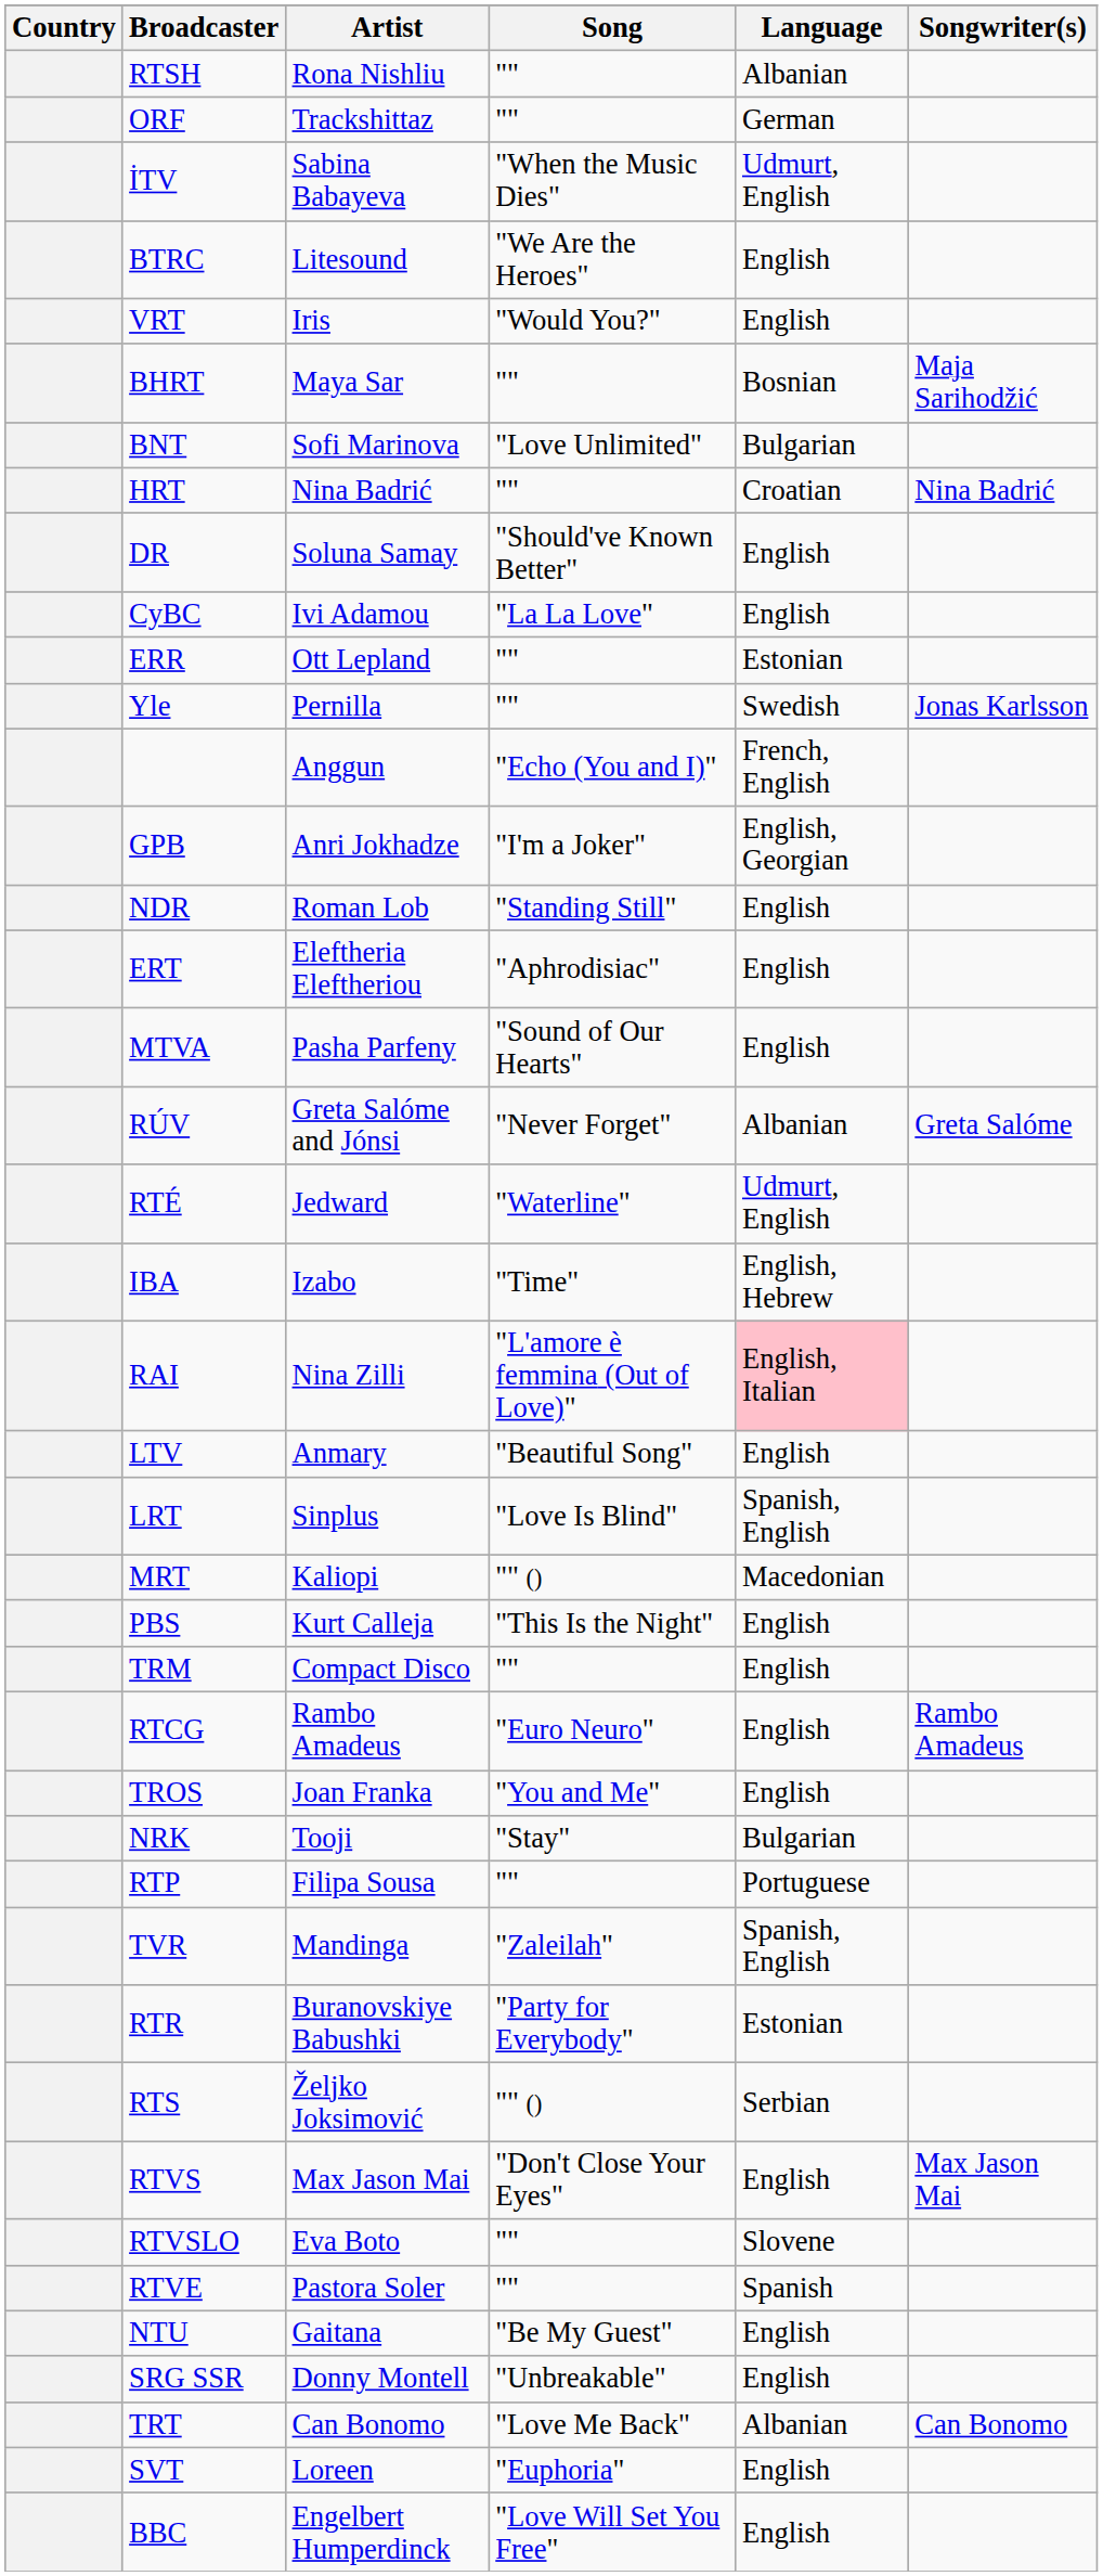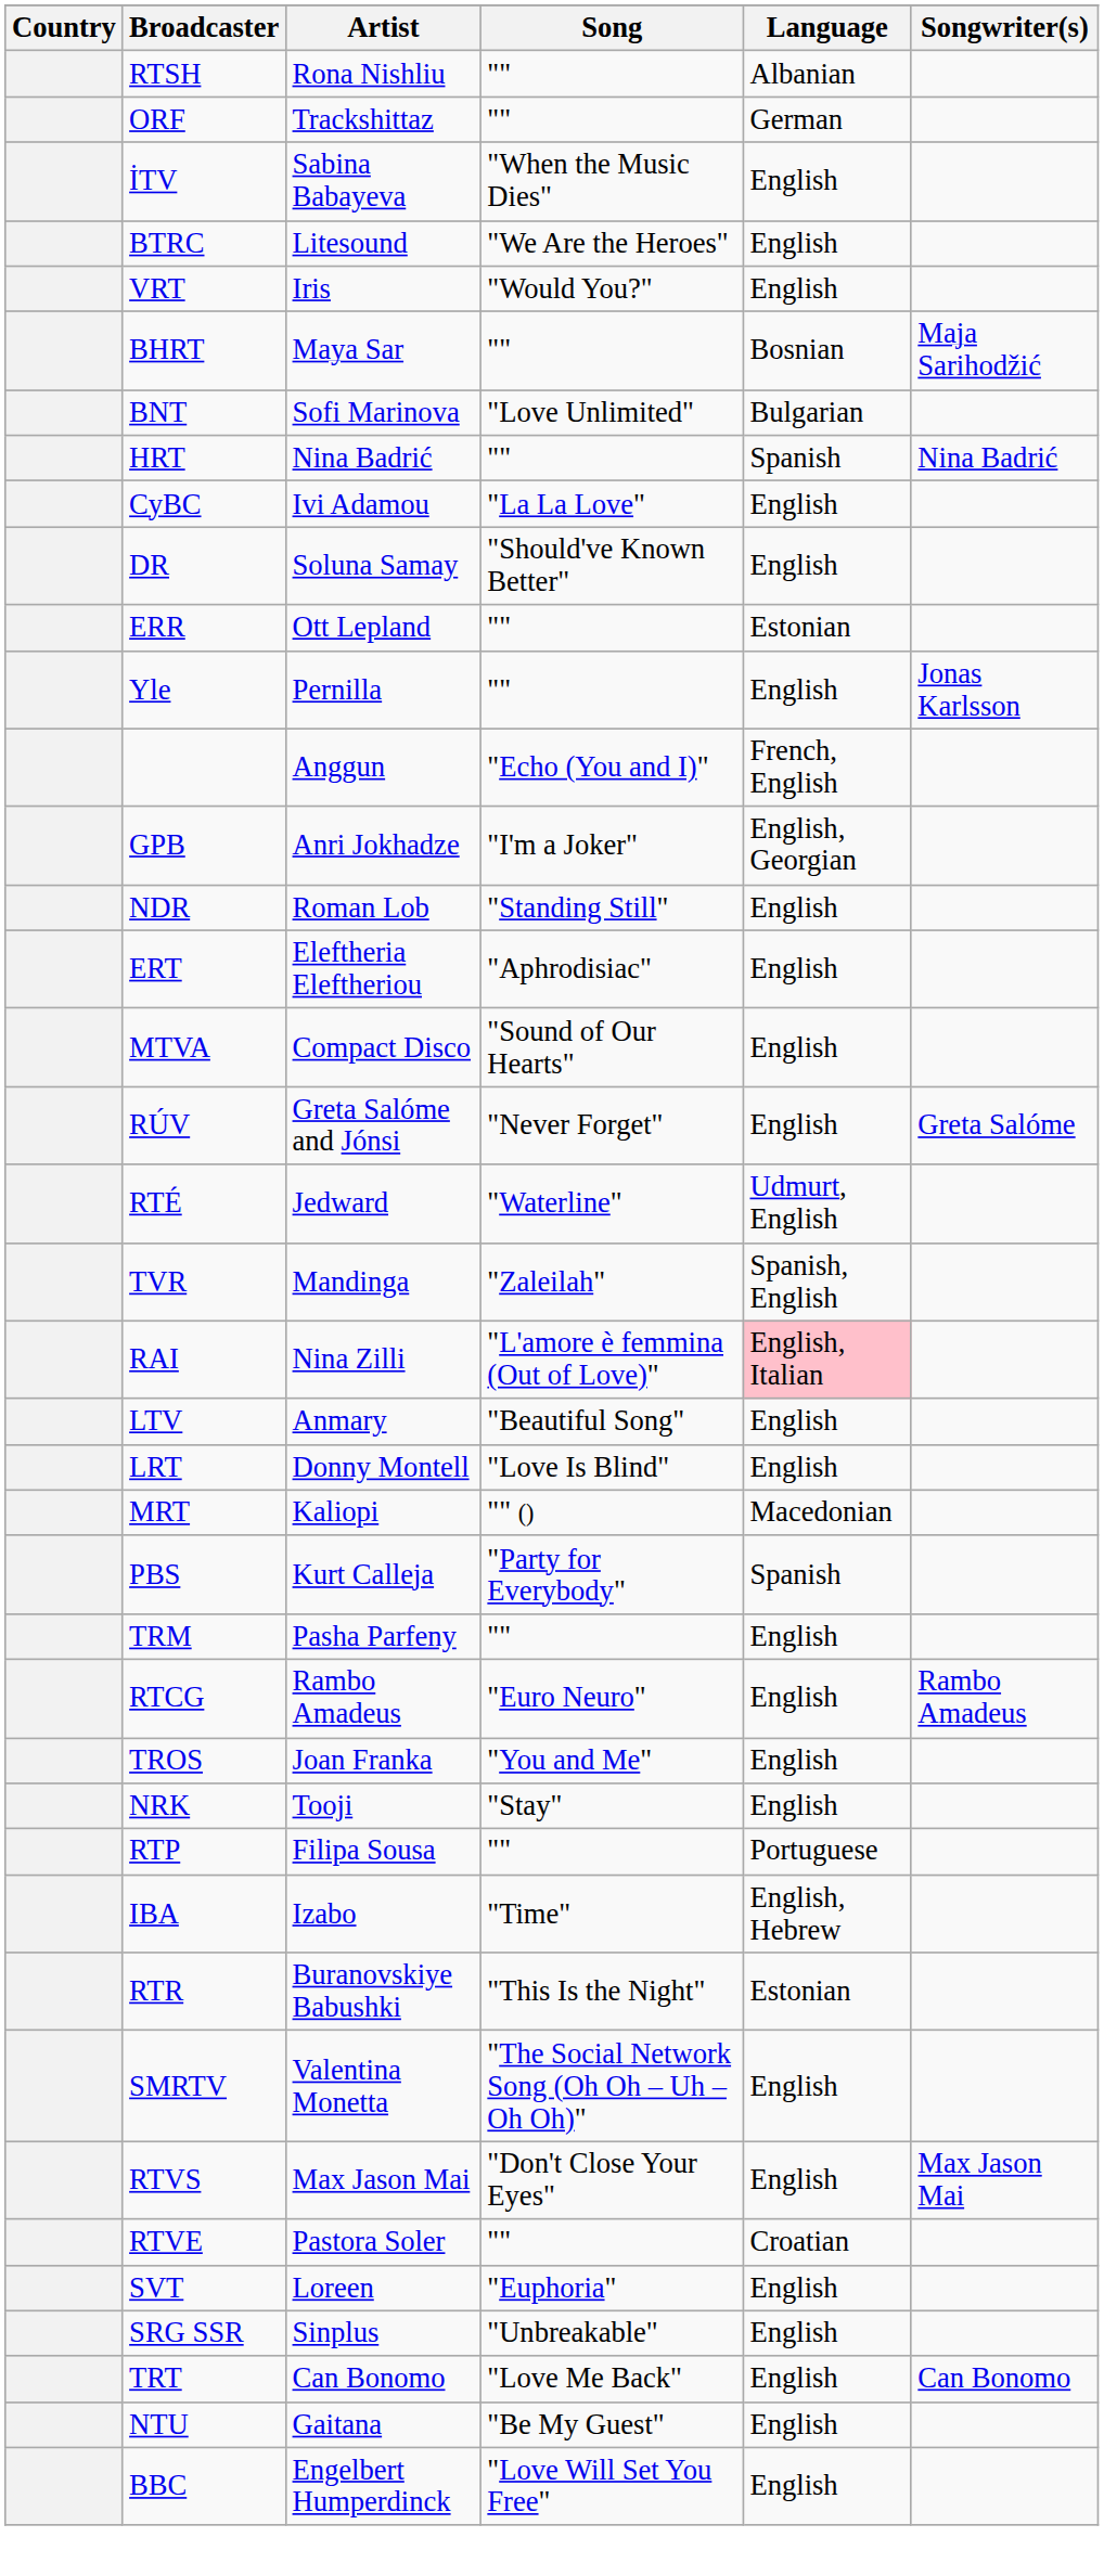 <table class="wikitable plainrowheaders">
 <tr>
 </tr>
 <tr>
 <th scope="col">Country</th>
 <th scope="col">Broadcaster</th>
 <th scope="col">Artist</th>
 <th scope="col">Song</th>
 <th scope="col">Language</th>
 <th scope="col">Songwriter(s)</th>
 </tr>
 <tr>
 <th scope="row"></th>
 <td><a href='#'>RTSH</a></td>
 <td><a href='#'>Rona Nishliu</a></td>
 <td>""</td>
 <td>Albanian</td>
 <td></td>
 </tr>
 <tr>
 <th scope="row"></th>
 <td><a href='#'>ORF</a></td>
 <td><a href='#'>Trackshittaz</a></td>
 <td>""</td>
 <td>German</td>
 <td></td>
 </tr>
 <tr>
 <th scope="row"></th>
 <td><a href='#'>İTV</a></td>
 <td><a href='#'>Sabina Babayeva</a></td>
 <td>"When the Music Dies"</td>
-<td><a href='#'>Udmurt</a>, English</td>
+<td>English</td>
 <td></td>
 </tr>
 <tr>
 <th scope="row"></th>
 <td><a href='#'>BTRC</a></td>
 <td><a href='#'>Litesound</a></td>
 <td>"We Are the Heroes"</td>
 <td>English</td>
 <td></td>
 </tr>
 <tr>
 <th scope="row"></th>
 <td><a href='#'>VRT</a></td>
 <td><a href='#'>Iris</a></td>
 <td>"Would You?"</td>
 <td>English</td>
 <td></td>
 </tr>
 <tr>
 <th scope="row"></th>
 <td><a href='#'>BHRT</a></td>
 <td><a href='#'>Maya Sar</a></td>
 <td>""</td>
 <td>Bosnian</td>
 <td><a href='#'>Maja Sarihodžić</a></td>
 </tr>
 <tr>
 <th scope="row"></th>
 <td><a href='#'>BNT</a></td>
 <td><a href='#'>Sofi Marinova</a></td>
 <td>"Love Unlimited"</td>
 <td>Bulgarian</td>
 <td></td>
 </tr>
 <tr>
 <th scope="row"></th>
 <td><a href='#'>HRT</a></td>
 <td><a href='#'>Nina Badrić</a></td>
 <td>""</td>
-<td>Croatian</td>
+<td>Spanish</td>
 <td><a href='#'>Nina Badrić</a></td>
+</tr>
+<tr>
+<th scope="row"></th>
+<td><a href='#'>CyBC</a></td>
+<td><a href='#'>Ivi Adamou</a></td>
+<td>"<a href='#'>La La Love</a>"</td>
+<td>English</td>
+<td></td>
 </tr>
 <tr>
 <th scope="row"></th>
 <td><a href='#'>DR</a></td>
 <td><a href='#'>Soluna Samay</a></td>
 <td>"Should've Known Better"</td>
-<td>English</td>
-<td></td>
-</tr>
-<tr>
-<th scope="row"></th>
-<td><a href='#'>CyBC</a></td>
-<td><a href='#'>Ivi Adamou</a></td>
-<td>"<a href='#'>La La Love</a>"</td>
 <td>English</td>
 <td></td>
 </tr>
 <tr>
 <th scope="row"></th>
 <td><a href='#'>ERR</a></td>
 <td><a href='#'>Ott Lepland</a></td>
 <td>""</td>
 <td>Estonian</td>
 <td></td>
 </tr>
 <tr>
 <th scope="row"></th>
 <td><a href='#'>Yle</a></td>
 <td><a href='#'>Pernilla</a></td>
 <td>""</td>
-<td>Swedish</td>
+<td>English</td>
 <td><a href='#'>Jonas Karlsson</a></td>
 </tr>
 <tr>
 <th scope="row"></th>
 <td></td>
 <td><a href='#'>Anggun</a></td>
 <td>"<a href='#'>Echo (You and I)</a>"</td>
 <td>French, English</td>
 <td></td>
 </tr>
 <tr>
 <th scope="row"></th>
 <td><a href='#'>GPB</a></td>
 <td><a href='#'>Anri Jokhadze</a></td>
 <td>"I'm a Joker"</td>
 <td>English, Georgian</td>
 <td></td>
 </tr>
 <tr>
 <th scope="row"></th>
 <td><a href='#'>NDR</a></td>
 <td><a href='#'>Roman Lob</a></td>
 <td>"<a href='#'>Standing Still</a>"</td>
 <td>English</td>
 <td></td>
 </tr>
 <tr>
 <th scope="row"></th>
 <td><a href='#'>ERT</a></td>
 <td><a href='#'>Eleftheria Eleftheriou</a></td>
 <td>"Aphrodisiac"</td>
 <td>English</td>
 <td></td>
 </tr>
 <tr>
 <th scope="row"></th>
 <td><a href='#'>MTVA</a></td>
-<td><a href='#'>Pasha Parfeny</a></td>
+<td><a href='#'>Compact Disco</a></td>
 <td>"Sound of Our Hearts"</td>
 <td>English</td>
 <td></td>
 </tr>
 <tr>
 <th scope="row"></th>
 <td><a href='#'>RÚV</a></td>
 <td><a href='#'>Greta Salóme</a> and <a href='#'>Jónsi</a></td>
 <td>"Never Forget"</td>
-<td>Albanian</td>
+<td>English</td>
 <td><a href='#'>Greta Salóme</a></td>
 </tr>
 <tr>
 <th scope="row"></th>
 <td><a href='#'>RTÉ</a></td>
 <td><a href='#'>Jedward</a></td>
 <td>"<a href='#'>Waterline</a>"</td>
 <td><a href='#'>Udmurt</a>, English</td>
 <td></td>
 </tr>
 <tr>
 <th scope="row"></th>
-<td><a href='#'>IBA</a></td>
-<td><a href='#'>Izabo</a></td>
-<td>"Time"</td>
-<td>English, Hebrew</td>
+<td><a href='#'>TVR</a></td>
+<td><a href='#'>Mandinga</a></td>
+<td>"<a href='#'>Zaleilah</a>"</td>
+<td>Spanish, English</td>
 <td></td>
 </tr>
 <tr>
 <th scope="row"></th>
 <td><a href='#'>RAI</a></td>
 <td><a href='#'>Nina Zilli</a></td>
 <td>"<a href='#'><span>L'amore è femmina</span> (Out of Love)</a>"</td>
 <td style="background: pink;">English, Italian</td>
 <td></td>
 </tr>
 <tr>
 <th scope="row"></th>
 <td><a href='#'>LTV</a></td>
 <td><a href='#'>Anmary</a></td>
 <td>"Beautiful Song"</td>
 <td>English</td>
 <td></td>
 </tr>
 <tr>
 <th scope="row"></th>
 <td><a href='#'>LRT</a></td>
-<td><a href='#'>Sinplus</a></td>
+<td><a href='#'>Donny Montell</a></td>
 <td>"Love Is Blind"</td>
-<td>Spanish, English</td>
+<td>English</td>
 <td></td>
 </tr>
 <tr>
 <th scope="row"></th>
 <td><a href='#'>MRT</a></td>
 <td><a href='#'>Kaliopi</a></td>
 <td>"" <small>()</small></td>
 <td>Macedonian</td>
 <td></td>
 </tr>
 <tr>
 <th scope="row"></th>
 <td><a href='#'>PBS</a></td>
 <td><a href='#'>Kurt Calleja</a></td>
-<td>"This Is the Night"</td>
-<td>English</td>
+<td>"<a href='#'>Party for Everybody</a>"</td>
+<td>Spanish</td>
 <td></td>
 </tr>
 <tr>
 <th scope="row"></th>
 <td><a href='#'>TRM</a></td>
-<td><a href='#'>Compact Disco</a></td>
+<td><a href='#'>Pasha Parfeny</a></td>
 <td>""</td>
 <td>English</td>
 <td></td>
 </tr>
 <tr>
 <th scope="row"></th>
 <td><a href='#'>RTCG</a></td>
 <td><a href='#'>Rambo Amadeus</a></td>
 <td>"<a href='#'>Euro Neuro</a>"</td>
 <td>English</td>
 <td><a href='#'>Rambo Amadeus</a></td>
 </tr>
 <tr>
 <th scope="row"></th>
 <td><a href='#'>TROS</a></td>
 <td><a href='#'>Joan Franka</a></td>
 <td>"<a href='#'>You and Me</a>"</td>
 <td>English</td>
 <td></td>
 </tr>
 <tr>
 <th scope="row"></th>
 <td><a href='#'>NRK</a></td>
 <td><a href='#'>Tooji</a></td>
 <td>"Stay"</td>
-<td>Bulgarian</td>
+<td>English</td>
 <td></td>
 </tr>
 <tr>
 <th scope="row"></th>
 <td><a href='#'>RTP</a></td>
 <td><a href='#'>Filipa Sousa</a></td>
 <td>""</td>
 <td>Portuguese</td>
 <td></td>
 </tr>
 <tr>
 <th scope="row"></th>
-<td><a href='#'>TVR</a></td>
-<td><a href='#'>Mandinga</a></td>
-<td>"<a href='#'>Zaleilah</a>"</td>
-<td>Spanish, English</td>
+<td><a href='#'>IBA</a></td>
+<td><a href='#'>Izabo</a></td>
+<td>"Time"</td>
+<td>English, Hebrew</td>
 <td></td>
 </tr>
 <tr>
 <th scope="row"></th>
 <td><a href='#'>RTR</a></td>
 <td><a href='#'>Buranovskiye Babushki</a></td>
-<td>"<a href='#'>Party for Everybody</a>"</td>
+<td>"This Is the Night"</td>
 <td>Estonian</td>
 <td></td>
 </tr>
 <tr>
 <th scope="row"></th>
-<td><a href='#'>RTS</a></td>
-<td><a href='#'>Željko Joksimović</a></td>
-<td>"" <small>()</small></td>
-<td>Serbian</td>
+<td><a href='#'>SMRTV</a></td>
+<td><a href='#'>Valentina Monetta</a></td>
+<td>"<a href='#'>The Social Network Song (Oh Oh – Uh – Oh Oh)</a>"</td>
+<td>English</td>
 <td></td>
 </tr>
 <tr>
 <th scope="row"></th>
 <td><a href='#'>RTVS</a></td>
 <td><a href='#'>Max Jason Mai</a></td>
 <td>"Don't Close Your Eyes"</td>
 <td>English</td>
 <td><a href='#'>Max Jason Mai</a></td>
 </tr>
 <tr>
 <th scope="row"></th>
-<td><a href='#'>RTVSLO</a></td>
-<td><a href='#'>Eva Boto</a></td>
+<td><a href='#'>RTVE</a></td>
+<td><a href='#'>Pastora Soler</a></td>
 <td>""</td>
-<td>Slovene</td>
+<td>Croatian</td>
 <td></td>
 </tr>
 <tr>
 <th scope="row"></th>
-<td><a href='#'>RTVE</a></td>
-<td><a href='#'>Pastora Soler</a></td>
-<td>""</td>
-<td>Spanish</td>
-<td></td>
-</tr>
-<tr>
-<th scope="row"></th>
-<td><a href='#'>NTU</a></td>
-<td><a href='#'>Gaitana</a></td>
-<td>"Be My Guest"</td>
+<td><a href='#'>SVT</a></td>
+<td><a href='#'>Loreen</a></td>
+<td>"<a href='#'>Euphoria</a>"</td>
 <td>English</td>
 <td></td>
 </tr>
 <tr>
 <th scope="row"></th>
 <td><a href='#'>SRG SSR</a></td>
-<td><a href='#'>Donny Montell</a></td>
+<td><a href='#'>Sinplus</a></td>
 <td>"Unbreakable"</td>
 <td>English</td>
 <td></td>
 </tr>
 <tr>
 <th scope="row"></th>
 <td><a href='#'>TRT</a></td>
 <td><a href='#'>Can Bonomo</a></td>
 <td>"Love Me Back"</td>
-<td>Albanian</td>
+<td>English</td>
 <td><a href='#'>Can Bonomo</a></td>
 </tr>
 <tr>
 <th scope="row"></th>
-<td><a href='#'>SVT</a></td>
-<td><a href='#'>Loreen</a></td>
-<td>"<a href='#'>Euphoria</a>"</td>
+<td><a href='#'>NTU</a></td>
+<td><a href='#'>Gaitana</a></td>
+<td>"Be My Guest"</td>
 <td>English</td>
 <td></td>
 </tr>
 <tr>
 <th scope="row"></th>
 <td><a href='#'>BBC</a></td>
 <td><a href='#'>Engelbert Humperdinck</a></td>
 <td>"<a href='#'>Love Will Set You Free</a>"</td>
 <td>English</td>
 <td></td>
 </tr>
 </table>
